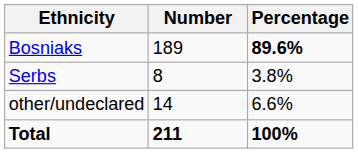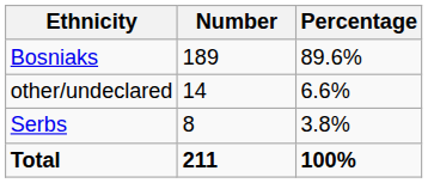 <table class="wikitable">
 <tr>
 <th width="100px">Ethnicity</th>
 <th width="80px">Number</th>
 <th width="80px">Percentage</th>
 </tr>
 <tr>
 <td><a href='#'>Bosniaks</a></td>
 <td>189</td>
-<td><strong>89.6%</strong></td>
+<td>89.6%</td>
+</tr>
+<tr>
+<td>other/undeclared</td>
+<td>14</td>
+<td>6.6%</td>
 </tr>
 <tr>
 <td><a href='#'>Serbs</a></td>
 <td>8</td>
 <td>3.8%</td>
 </tr>
 <tr>
-<td>other/undeclared</td>
-<td>14</td>
-<td>6.6%</td>
-</tr>
-<tr>
 <td><strong>Total</strong></td>
 <td><strong>211</strong></td>
 <td><strong>100%</strong></td>
 </tr>
 </table>
